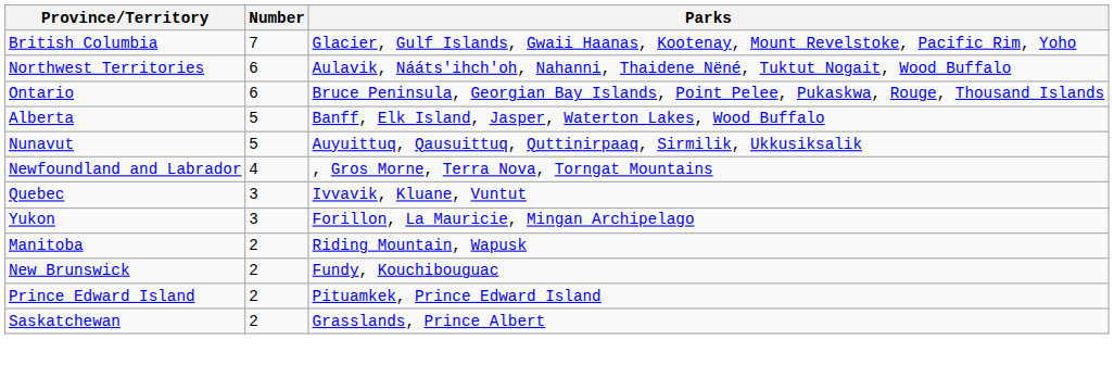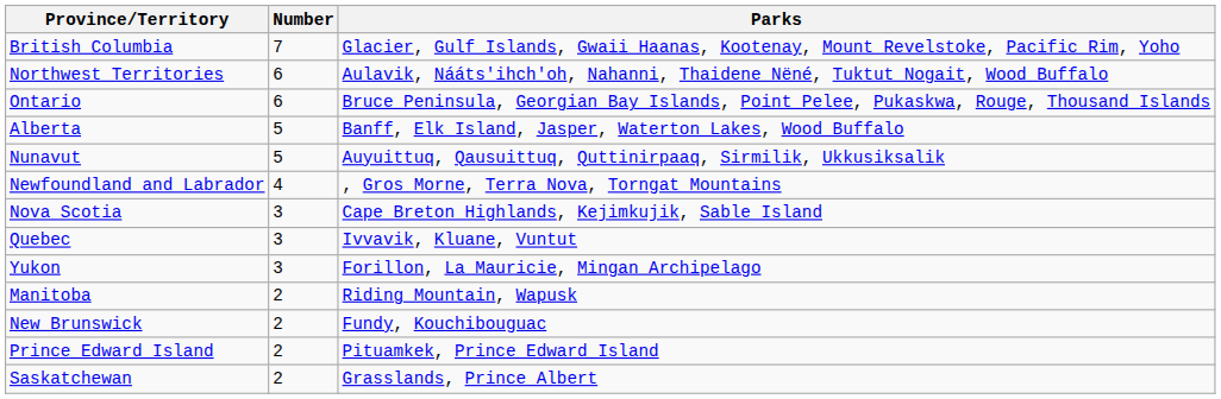 <table class="wikitable sortable">
 <tr>
 <th>Province/Territory</th>
 <th>Number</th>
 <th>Parks</th>
 </tr>
 <tr>
 <td><a href='#'>British Columbia</a></td>
 <td>7</td>
 <td><a href='#'>Glacier</a>, <a href='#'>Gulf Islands</a>, <a href='#'>Gwaii Haanas</a>, <a href='#'>Kootenay</a>, <a href='#'>Mount Revelstoke</a>, <a href='#'>Pacific Rim</a>, <a href='#'>Yoho</a></td>
 </tr>
 <tr>
 <td><a href='#'>Northwest Territories</a></td>
 <td>6</td>
 <td><a href='#'>Aulavik</a>, <a href='#'>Nááts'ihch'oh</a>, <a href='#'>Nahanni</a>, <a href='#'>Thaidene Nëné</a>, <a href='#'>Tuktut Nogait</a>, <a href='#'>Wood Buffalo</a></td>
 </tr>
 <tr>
 <td><a href='#'>Ontario</a></td>
 <td>6</td>
 <td><a href='#'>Bruce Peninsula</a>, <a href='#'>Georgian Bay Islands</a>, <a href='#'>Point Pelee</a>, <a href='#'>Pukaskwa</a>, <a href='#'>Rouge</a>, <a href='#'>Thousand Islands</a></td>
 </tr>
 <tr>
 <td><a href='#'>Alberta</a></td>
 <td>5</td>
 <td><a href='#'>Banff</a>, <a href='#'>Elk Island</a>, <a href='#'>Jasper</a>, <a href='#'>Waterton Lakes</a>, <a href='#'>Wood Buffalo</a></td>
 </tr>
 <tr>
 <td><a href='#'>Nunavut</a></td>
 <td>5</td>
 <td><a href='#'>Auyuittuq</a>, <a href='#'>Qausuittuq</a>, <a href='#'>Quttinirpaaq</a>, <a href='#'>Sirmilik</a>, <a href='#'>Ukkusiksalik</a></td>
 </tr>
 <tr>
 <td><a href='#'>Newfoundland and Labrador</a></td>
 <td>4</td>
 <td><a href='#'></a>, <a href='#'>Gros Morne</a>, <a href='#'>Terra Nova</a>, <a href='#'>Torngat Mountains</a></td>
 </tr>
 <tr>
+<td><a href='#'>Nova Scotia</a></td>
+<td>3</td>
+<td><a href='#'>Cape Breton Highlands</a>, <a href='#'>Kejimkujik</a>, <a href='#'>Sable Island</a></td>
+</tr>
+<tr>
 <td><a href='#'>Quebec</a></td>
 <td>3</td>
 <td><a href='#'>Ivvavik</a>, <a href='#'>Kluane</a>, <a href='#'>Vuntut</a></td>
 </tr>
 <tr>
 <td><a href='#'>Yukon</a></td>
 <td>3</td>
 <td><a href='#'>Forillon</a>, <a href='#'>La Mauricie</a>, <a href='#'>Mingan Archipelago</a></td>
 </tr>
 <tr>
 <td><a href='#'>Manitoba</a></td>
 <td>2</td>
 <td><a href='#'>Riding Mountain</a>, <a href='#'>Wapusk</a></td>
 </tr>
 <tr>
 <td><a href='#'>New Brunswick</a></td>
 <td>2</td>
 <td><a href='#'>Fundy</a>, <a href='#'>Kouchibouguac</a></td>
 </tr>
 <tr>
 <td><a href='#'>Prince Edward Island</a></td>
 <td>2</td>
 <td><a href='#'>Pituamkek</a>, <a href='#'>Prince Edward Island</a></td>
 </tr>
 <tr>
 <td><a href='#'>Saskatchewan</a></td>
 <td>2</td>
 <td><a href='#'>Grasslands</a>, <a href='#'>Prince Albert</a></td>
 </tr>
 </table>
